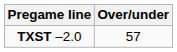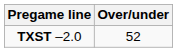 <table class="wikitable">
 <tr align="center">
 <th style=>Pregame line</th>
 <th style=>Over/under</th>
 </tr>
 <tr align="center">
 <td><strong>TXST</strong> –2.0</td>
-<td>57</td>
+<td>52</td>
 </tr>
 </table>
